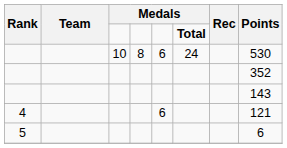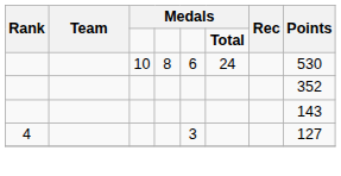 <table class="wikitable">
 <tr>
 <th rowspan=2>Rank</th>
 <th style="width:80px;" rowspan="2">Team</th>
 <th colspan=4>Medals</th>
 <th rowspan=2>Rec</th>
 <th rowspan=2>Points</th>
 </tr>
 <tr style="text-align:center;">
 <td style="width:20px; "></td>
 <td style="width:20px; "></td>
 <td style="width:20px; "></td>
 <td style="width:40px; "><strong>Total</strong></td>
 </tr>
 <tr>
 <td align=center></td>
 <td></td>
 <td align=center>10</td>
 <td align=center>8</td>
 <td align=center>6</td>
 <td align=center>24</td>
 <td align=center></td>
 <td align=center>530</td>
 </tr>
 <tr>
 <td align=center></td>
 <td><strong></strong></td>
 <td align=center></td>
 <td align=center></td>
 <td align=center></td>
 <td align=center></td>
 <td align=center></td>
 <td align=center>352</td>
 </tr>
 <tr>
 <td align=center></td>
 <td></td>
 <td align=center></td>
 <td align=center></td>
 <td align=center></td>
 <td align=center></td>
 <td align=center></td>
 <td align=center>143</td>
 </tr>
 <tr>
 <td align=center>4</td>
 <td></td>
 <td align=center></td>
 <td align=center></td>
-<td align=center>6</td>
+<td align=center>3</td>
 <td align=center></td>
 <td align=center></td>
-<td align=center>121</td>
-</tr>
-<tr>
-<td align=center>5</td>
-<td></td>
-<td align=center></td>
-<td align=center></td>
-<td align=center></td>
-<td align=center></td>
-<td align=center></td>
-<td align=center>6</td>
+<td align=center>127</td>
 </tr>
 <tr>
 </tr>
 </table>
